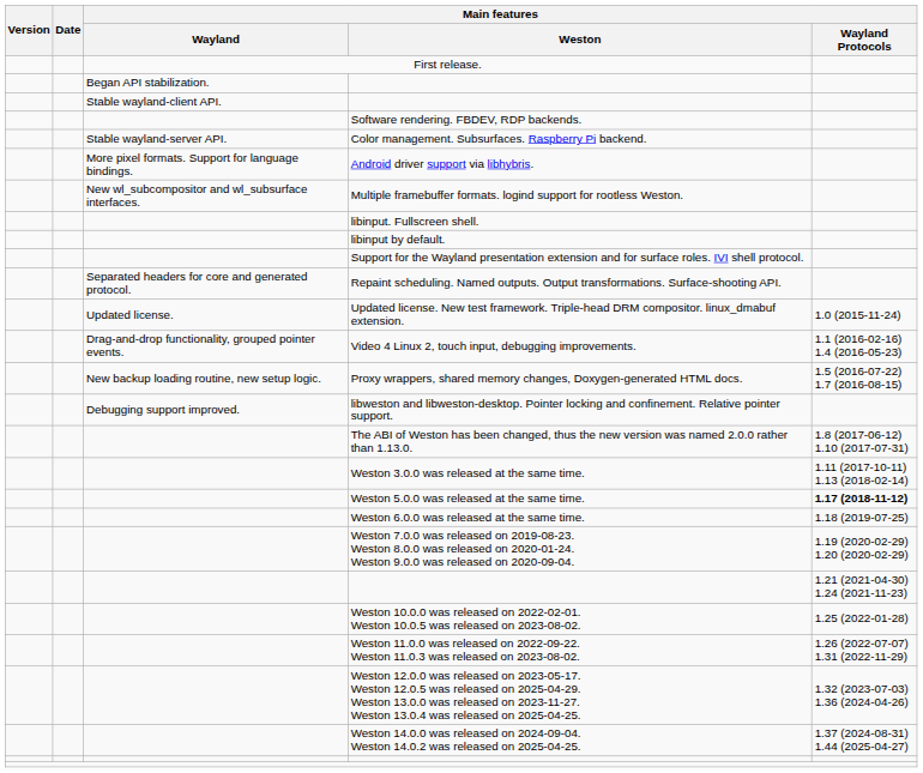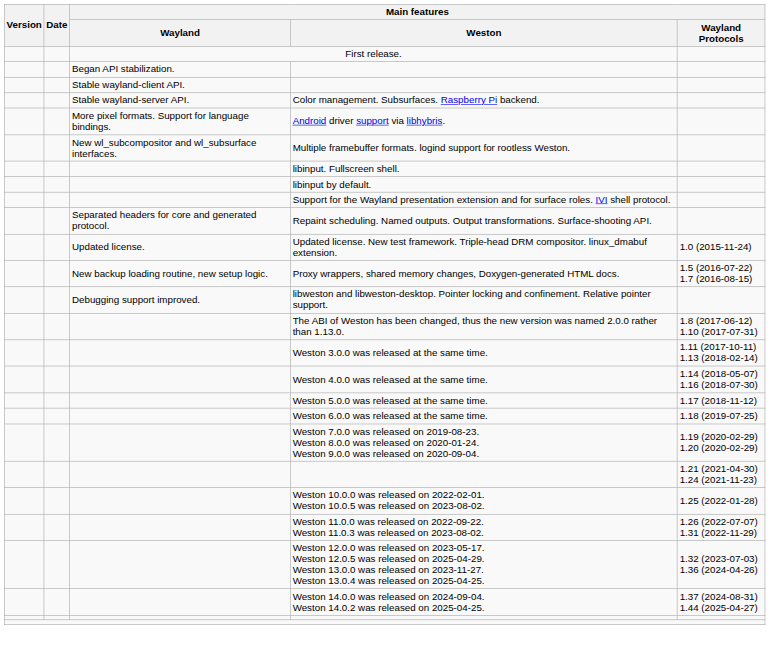 <table class="wikitable sortable collapsible text-align:center">
 <tr>
 <th rowspan="2">Version</th>
 <th rowspan="2">Date</th>
 <th colspan="3">Main features</th>
 </tr>
 <tr>
 <th>Wayland</th>
 <th>Weston</th>
 <th>Wayland Protocols</th>
 </tr>
 <tr>
 <td></td>
 <td></td>
 <td colspan="2" style="text-align: center;">First release.</td>
 <td></td>
 </tr>
 <tr>
 <td></td>
 <td></td>
 <td>Began API stabilization.</td>
 <td></td>
 <td></td>
 </tr>
 <tr>
 <td></td>
 <td></td>
 <td>Stable wayland-client API.</td>
 <td></td>
-<td></td>
-</tr>
-<tr>
-<td></td>
-<td></td>
-<td></td>
-<td>Software rendering. FBDEV, RDP backends.</td>
 <td></td>
 </tr>
 <tr>
 <td></td>
 <td></td>
 <td>Stable wayland-server API.</td>
 <td>Color management. Subsurfaces. <a href='#'>Raspberry Pi</a> backend.</td>
 <td></td>
 </tr>
 <tr>
 <td></td>
 <td></td>
 <td>More pixel formats. Support for language bindings.</td>
 <td><a href='#'>Android</a> driver <a href='#'>support</a> via <a href='#'>libhybris</a>.</td>
 <td></td>
 </tr>
 <tr>
 <td></td>
 <td></td>
 <td>New wl_subcompositor and wl_subsurface interfaces.</td>
 <td>Multiple framebuffer formats. logind support for rootless Weston.</td>
 <td></td>
 </tr>
 <tr>
 <td></td>
 <td></td>
 <td></td>
 <td>libinput. Fullscreen shell.</td>
 <td></td>
 </tr>
 <tr>
 <td></td>
 <td></td>
 <td></td>
 <td>libinput by default.</td>
 <td></td>
 </tr>
 <tr>
 <td></td>
 <td></td>
 <td></td>
 <td>Support for the Wayland presentation extension and for surface roles. <a href='#'>IVI</a> shell protocol.</td>
 <td></td>
 </tr>
 <tr>
 <td></td>
 <td></td>
 <td>Separated headers for core and generated protocol.</td>
 <td>Repaint scheduling. Named outputs. Output transformations. Surface-shooting API.</td>
 <td></td>
 </tr>
 <tr>
 <td></td>
 <td></td>
 <td>Updated license.</td>
 <td>Updated license. New test framework. Triple-head DRM compositor. linux_dmabuf extension.</td>
 <td>1.0 (2015-11-24)</td>
 </tr>
 <tr>
 <td></td>
 <td></td>
-<td>Drag-and-drop functionality, grouped pointer events.</td>
-<td>Video 4 Linux 2, touch input, debugging improvements.</td>
-<td>1.1 (2016-02-16)<br>1.4 (2016-05-23)</td>
-</tr>
-<tr>
-<td></td>
-<td></td>
 <td>New backup loading routine, new setup logic.</td>
 <td>Proxy wrappers, shared memory changes, Doxygen-generated HTML docs.</td>
 <td>1.5 (2016-07-22)<br>1.7 (2016-08-15)</td>
 </tr>
 <tr>
 <td></td>
 <td></td>
 <td>Debugging support improved.</td>
 <td>libweston and libweston-desktop. Pointer locking and confinement. Relative pointer support.</td>
 <td></td>
 </tr>
 <tr>
 <td></td>
 <td></td>
 <td></td>
 <td>The ABI of Weston has been changed, thus the new version was named 2.0.0 rather than 1.13.0.</td>
 <td>1.8 (2017-06-12)<br>1.10 (2017-07-31)</td>
 </tr>
 <tr>
 <td></td>
 <td></td>
 <td></td>
 <td>Weston 3.0.0 was released at the same time.</td>
 <td>1.11 (2017-10-11)<br>1.13 (2018-02-14)</td>
 </tr>
 <tr>
 <td></td>
 <td></td>
 <td></td>
+<td>Weston 4.0.0 was released at the same time.</td>
+<td>1.14 (2018-05-07)<br>1.16 (2018-07-30)</td>
+</tr>
+<tr>
+<td></td>
+<td></td>
+<td></td>
 <td>Weston 5.0.0 was released at the same time.</td>
-<td><strong>1.17 (2018-11-12)</strong></td>
+<td>1.17 (2018-11-12)</td>
 </tr>
 <tr>
 <td></td>
 <td></td>
 <td></td>
 <td>Weston 6.0.0 was released at the same time.</td>
 <td>1.18 (2019-07-25)</td>
 </tr>
 <tr>
 <td></td>
 <td></td>
 <td></td>
 <td>Weston 7.0.0 was released on 2019-08-23.<br>Weston 8.0.0 was released on 2020-01-24.<br>Weston 9.0.0 was released on 2020-09-04.</td>
 <td>1.19 (2020-02-29)<br>1.20 (2020-02-29)</td>
 </tr>
 <tr>
 <td></td>
 <td></td>
 <td></td>
 <td></td>
 <td>1.21 (2021-04-30)<br>1.24 (2021-11-23)</td>
 </tr>
 <tr>
 <td></td>
 <td></td>
 <td></td>
 <td>Weston 10.0.0 was released on 2022-02-01.<br>Weston 10.0.5 was released on 2023-08-02.</td>
 <td>1.25 (2022-01-28)</td>
 </tr>
 <tr>
 <td></td>
 <td></td>
 <td></td>
 <td>Weston 11.0.0 was released on 2022-09-22.<br>Weston 11.0.3 was released on 2023-08-02.</td>
 <td>1.26 (2022-07-07)<br>1.31 (2022-11-29)</td>
 </tr>
 <tr>
 <td></td>
 <td></td>
 <td></td>
 <td>Weston 12.0.0 was released on 2023-05-17.<br>Weston 12.0.5 was released on 2025-04-29.<br>Weston 13.0.0 was released on 2023-11-27.<br>Weston 13.0.4 was released on 2025-04-25.</td>
 <td>1.32 (2023-07-03)<br>1.36 (2024-04-26)</td>
 </tr>
 <tr>
 <td></td>
 <td></td>
 <td></td>
 <td>Weston 14.0.0 was released on 2024-09-04.<br>Weston 14.0.2 was released on 2025-04-25.</td>
 <td>1.37 (2024-08-31)<br>1.44 (2025-04-27)</td>
 </tr>
 <tr>
 <td></td>
 <td></td>
 <td></td>
 <td></td>
 <td></td>
 </tr>
 <tr>
 <td colspan=5></td>
 </tr>
 </table>
